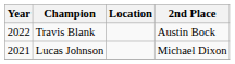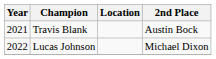 <table class="wikitable">
 <tr>
 <th>Year</th>
 <th>Champion</th>
 <th>Location</th>
 <th>2nd Place</th>
 </tr>
 <tr>
-<td>2022</td>
+<td>2021</td>
 <td>Travis Blank</td>
 <td> </td>
 <td>Austin Bock</td>
 </tr>
 <tr>
-<td>2021</td>
+<td>2022</td>
 <td>Lucas Johnson</td>
 <td> </td>
 <td>Michael Dixon</td>
 </tr>
 <tr>
 </tr>
 </table>
